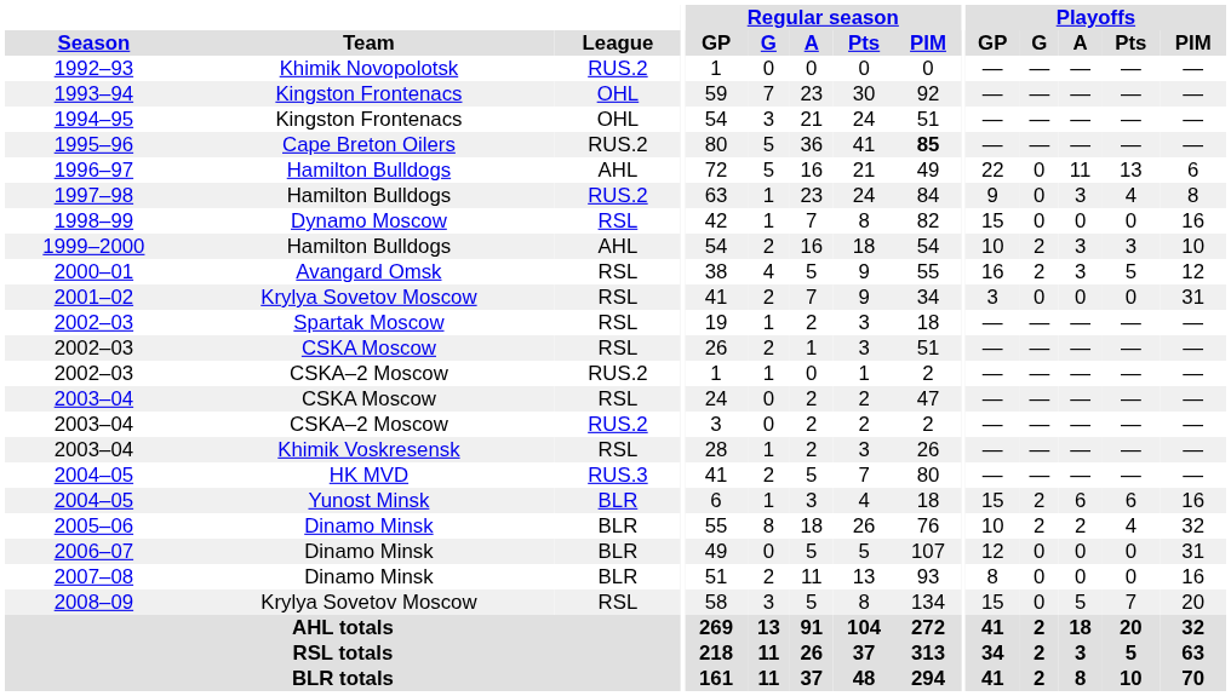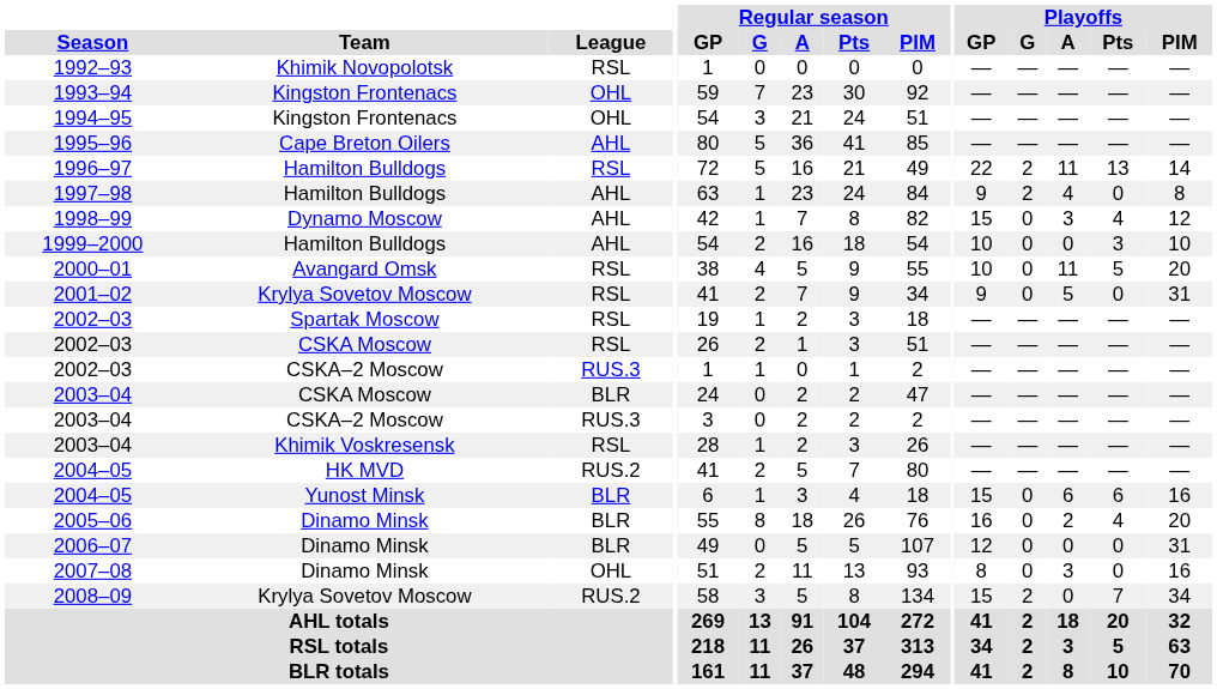 <table border="0" cellpadding="1" cellspacing="0" style="text-align:center; width:60em">
 <tr bgcolor="#e0e0e0">
 <th colspan="3" bgcolor="#ffffff"></th>
 <th rowspan="99" bgcolor="#ffffff"></th>
 <th colspan="5"><a href='#'>Regular season</a></th>
 <th rowspan="99" bgcolor="#ffffff"></th>
 <th colspan="5"><a href='#'>Playoffs</a></th>
 </tr>
 <tr bgcolor="#e0e0e0">
 <th><a href='#'>Season</a></th>
 <th>Team</th>
 <th>League</th>
 <th>GP</th>
 <th><a href='#'>G</a></th>
 <th><a href='#'>A</a></th>
 <th><a href='#'>Pts</a></th>
 <th><a href='#'>PIM</a></th>
 <th>GP</th>
 <th>G</th>
 <th>A</th>
 <th>Pts</th>
 <th>PIM</th>
 </tr>
 <tr>
 <td><a href='#'>1992–93</a></td>
 <td><a href='#'>Khimik Novopolotsk</a></td>
-<td><a href='#'>RUS.2</a></td>
+<td>RSL</td>
 <td>1</td>
 <td>0</td>
 <td>0</td>
 <td>0</td>
 <td>0</td>
 <td>—</td>
 <td>—</td>
 <td>—</td>
 <td>—</td>
 <td>—</td>
 </tr>
 <tr bgcolor="#f0f0f0">
 <td><a href='#'>1993–94</a></td>
 <td><a href='#'>Kingston Frontenacs</a></td>
 <td><a href='#'>OHL</a></td>
 <td>59</td>
 <td>7</td>
 <td>23</td>
 <td>30</td>
 <td>92</td>
 <td>—</td>
 <td>—</td>
 <td>—</td>
 <td>—</td>
 <td>—</td>
 </tr>
 <tr>
 <td><a href='#'>1994–95</a></td>
 <td>Kingston Frontenacs</td>
 <td>OHL</td>
 <td>54</td>
 <td>3</td>
 <td>21</td>
 <td>24</td>
 <td>51</td>
 <td>—</td>
 <td>—</td>
 <td>—</td>
 <td>—</td>
 <td>—</td>
 </tr>
 <tr bgcolor="#f0f0f0">
 <td><a href='#'>1995–96</a></td>
 <td><a href='#'>Cape Breton Oilers</a></td>
-<td>RUS.2</td>
+<td><a href='#'>AHL</a></td>
 <td>80</td>
 <td>5</td>
 <td>36</td>
 <td>41</td>
-<td><strong>85</strong></td>
+<td>85</td>
 <td>—</td>
 <td>—</td>
 <td>—</td>
 <td>—</td>
 <td>—</td>
 </tr>
 <tr>
 <td><a href='#'>1996–97</a></td>
 <td><a href='#'>Hamilton Bulldogs</a></td>
-<td>AHL</td>
+<td><a href='#'>RSL</a></td>
 <td>72</td>
 <td>5</td>
 <td>16</td>
 <td>21</td>
 <td>49</td>
 <td>22</td>
-<td>0</td>
+<td>2</td>
 <td>11</td>
 <td>13</td>
-<td>6</td>
+<td>14</td>
 </tr>
 <tr bgcolor="#f0f0f0">
 <td><a href='#'>1997–98</a></td>
 <td>Hamilton Bulldogs</td>
-<td><a href='#'>RUS.2</a></td>
+<td>AHL</td>
 <td>63</td>
 <td>1</td>
 <td>23</td>
 <td>24</td>
 <td>84</td>
 <td>9</td>
+<td>2</td>
+<td>4</td>
 <td>0</td>
-<td>3</td>
-<td>4</td>
 <td>8</td>
 </tr>
 <tr>
 <td><a href='#'>1998–99</a></td>
 <td><a href='#'>Dynamo Moscow</a></td>
-<td><a href='#'>RSL</a></td>
+<td>AHL</td>
 <td>42</td>
 <td>1</td>
 <td>7</td>
 <td>8</td>
 <td>82</td>
 <td>15</td>
 <td>0</td>
-<td>0</td>
-<td>0</td>
-<td>16</td>
+<td>3</td>
+<td>4</td>
+<td>12</td>
 </tr>
 <tr bgcolor="#f0f0f0">
 <td><a href='#'>1999–2000</a></td>
 <td>Hamilton Bulldogs</td>
 <td>AHL</td>
 <td>54</td>
 <td>2</td>
 <td>16</td>
 <td>18</td>
 <td>54</td>
 <td>10</td>
-<td>2</td>
-<td>3</td>
+<td>0</td>
+<td>0</td>
 <td>3</td>
 <td>10</td>
 </tr>
 <tr>
 <td><a href='#'>2000–01</a></td>
 <td><a href='#'>Avangard Omsk</a></td>
 <td>RSL</td>
 <td>38</td>
 <td>4</td>
 <td>5</td>
 <td>9</td>
 <td>55</td>
-<td>16</td>
-<td>2</td>
-<td>3</td>
+<td>10</td>
+<td>0</td>
+<td>11</td>
 <td>5</td>
-<td>12</td>
+<td>20</td>
 </tr>
 <tr bgcolor="#f0f0f0">
 <td><a href='#'>2001–02</a></td>
 <td><a href='#'>Krylya Sovetov Moscow</a></td>
 <td>RSL</td>
 <td>41</td>
 <td>2</td>
 <td>7</td>
 <td>9</td>
 <td>34</td>
-<td>3</td>
+<td>9</td>
 <td>0</td>
-<td>0</td>
+<td>5</td>
 <td>0</td>
 <td>31</td>
 </tr>
 <tr>
 <td><a href='#'>2002–03</a></td>
 <td><a href='#'>Spartak Moscow</a></td>
 <td>RSL</td>
 <td>19</td>
 <td>1</td>
 <td>2</td>
 <td>3</td>
 <td>18</td>
 <td>—</td>
 <td>—</td>
 <td>—</td>
 <td>—</td>
 <td>—</td>
 </tr>
 <tr bgcolor="#f0f0f0">
 <td>2002–03</td>
 <td><a href='#'>CSKA Moscow</a></td>
 <td>RSL</td>
 <td>26</td>
 <td>2</td>
 <td>1</td>
 <td>3</td>
 <td>51</td>
 <td>—</td>
 <td>—</td>
 <td>—</td>
 <td>—</td>
 <td>—</td>
 </tr>
 <tr>
 <td>2002–03</td>
 <td>CSKA–2 Moscow</td>
-<td>RUS.2</td>
+<td><a href='#'>RUS.3</a></td>
 <td>1</td>
 <td>1</td>
 <td>0</td>
 <td>1</td>
 <td>2</td>
 <td>—</td>
 <td>—</td>
 <td>—</td>
 <td>—</td>
 <td>—</td>
 </tr>
 <tr bgcolor="#f0f0f0">
 <td><a href='#'>2003–04</a></td>
 <td>CSKA Moscow</td>
-<td>RSL</td>
+<td>BLR</td>
 <td>24</td>
 <td>0</td>
 <td>2</td>
 <td>2</td>
 <td>47</td>
 <td>—</td>
 <td>—</td>
 <td>—</td>
 <td>—</td>
 <td>—</td>
 </tr>
 <tr>
 <td>2003–04</td>
 <td>CSKA–2 Moscow</td>
-<td><a href='#'>RUS.2</a></td>
+<td>RUS.3</td>
 <td>3</td>
 <td>0</td>
 <td>2</td>
 <td>2</td>
 <td>2</td>
 <td>—</td>
 <td>—</td>
 <td>—</td>
 <td>—</td>
 <td>—</td>
 </tr>
 <tr bgcolor="#f0f0f0">
 <td>2003–04</td>
 <td><a href='#'>Khimik Voskresensk</a></td>
 <td>RSL</td>
 <td>28</td>
 <td>1</td>
 <td>2</td>
 <td>3</td>
 <td>26</td>
 <td>—</td>
 <td>—</td>
 <td>—</td>
 <td>—</td>
 <td>—</td>
 </tr>
 <tr>
 <td><a href='#'>2004–05</a></td>
 <td><a href='#'>HK MVD</a></td>
-<td><a href='#'>RUS.3</a></td>
+<td>RUS.2</td>
 <td>41</td>
 <td>2</td>
 <td>5</td>
 <td>7</td>
 <td>80</td>
 <td>—</td>
 <td>—</td>
 <td>—</td>
 <td>—</td>
 <td>—</td>
 </tr>
 <tr bgcolor="#f0f0f0">
 <td><a href='#'>2004–05</a></td>
 <td><a href='#'>Yunost Minsk</a></td>
 <td><a href='#'>BLR</a></td>
 <td>6</td>
 <td>1</td>
 <td>3</td>
 <td>4</td>
 <td>18</td>
 <td>15</td>
-<td>2</td>
+<td>0</td>
 <td>6</td>
 <td>6</td>
 <td>16</td>
 </tr>
 <tr>
 <td><a href='#'>2005–06</a></td>
 <td><a href='#'>Dinamo Minsk</a></td>
 <td>BLR</td>
 <td>55</td>
 <td>8</td>
 <td>18</td>
 <td>26</td>
 <td>76</td>
-<td>10</td>
-<td>2</td>
+<td>16</td>
+<td>0</td>
 <td>2</td>
 <td>4</td>
-<td>32</td>
+<td>20</td>
 </tr>
 <tr bgcolor="#f0f0f0">
 <td><a href='#'>2006–07</a></td>
 <td>Dinamo Minsk</td>
 <td>BLR</td>
 <td>49</td>
 <td>0</td>
 <td>5</td>
 <td>5</td>
 <td>107</td>
 <td>12</td>
 <td>0</td>
 <td>0</td>
 <td>0</td>
 <td>31</td>
 </tr>
 <tr>
 <td><a href='#'>2007–08</a></td>
 <td>Dinamo Minsk</td>
-<td>BLR</td>
+<td>OHL</td>
 <td>51</td>
 <td>2</td>
 <td>11</td>
 <td>13</td>
 <td>93</td>
 <td>8</td>
 <td>0</td>
-<td>0</td>
+<td>3</td>
 <td>0</td>
 <td>16</td>
 </tr>
 <tr bgcolor="#f0f0f0">
 <td><a href='#'>2008–09</a></td>
 <td>Krylya Sovetov Moscow</td>
-<td>RSL</td>
+<td>RUS.2</td>
 <td>58</td>
 <td>3</td>
 <td>5</td>
 <td>8</td>
 <td>134</td>
 <td>15</td>
+<td>2</td>
 <td>0</td>
-<td>5</td>
 <td>7</td>
-<td>20</td>
+<td>34</td>
 </tr>
 <tr bgcolor="#e0e0e0">
 <th colspan="3">AHL totals</th>
 <th>269</th>
 <th>13</th>
 <th>91</th>
 <th>104</th>
 <th>272</th>
 <th>41</th>
 <th>2</th>
 <th>18</th>
 <th>20</th>
 <th>32</th>
 </tr>
 <tr bgcolor="#e0e0e0">
 <th colspan="3">RSL totals</th>
 <th>218</th>
 <th>11</th>
 <th>26</th>
 <th>37</th>
 <th>313</th>
 <th>34</th>
 <th>2</th>
 <th>3</th>
 <th>5</th>
 <th>63</th>
 </tr>
 <tr bgcolor="#e0e0e0">
 <th colspan="3">BLR totals</th>
 <th>161</th>
 <th>11</th>
 <th>37</th>
 <th>48</th>
 <th>294</th>
 <th>41</th>
 <th>2</th>
 <th>8</th>
 <th>10</th>
 <th>70</th>
 </tr>
 </table>
